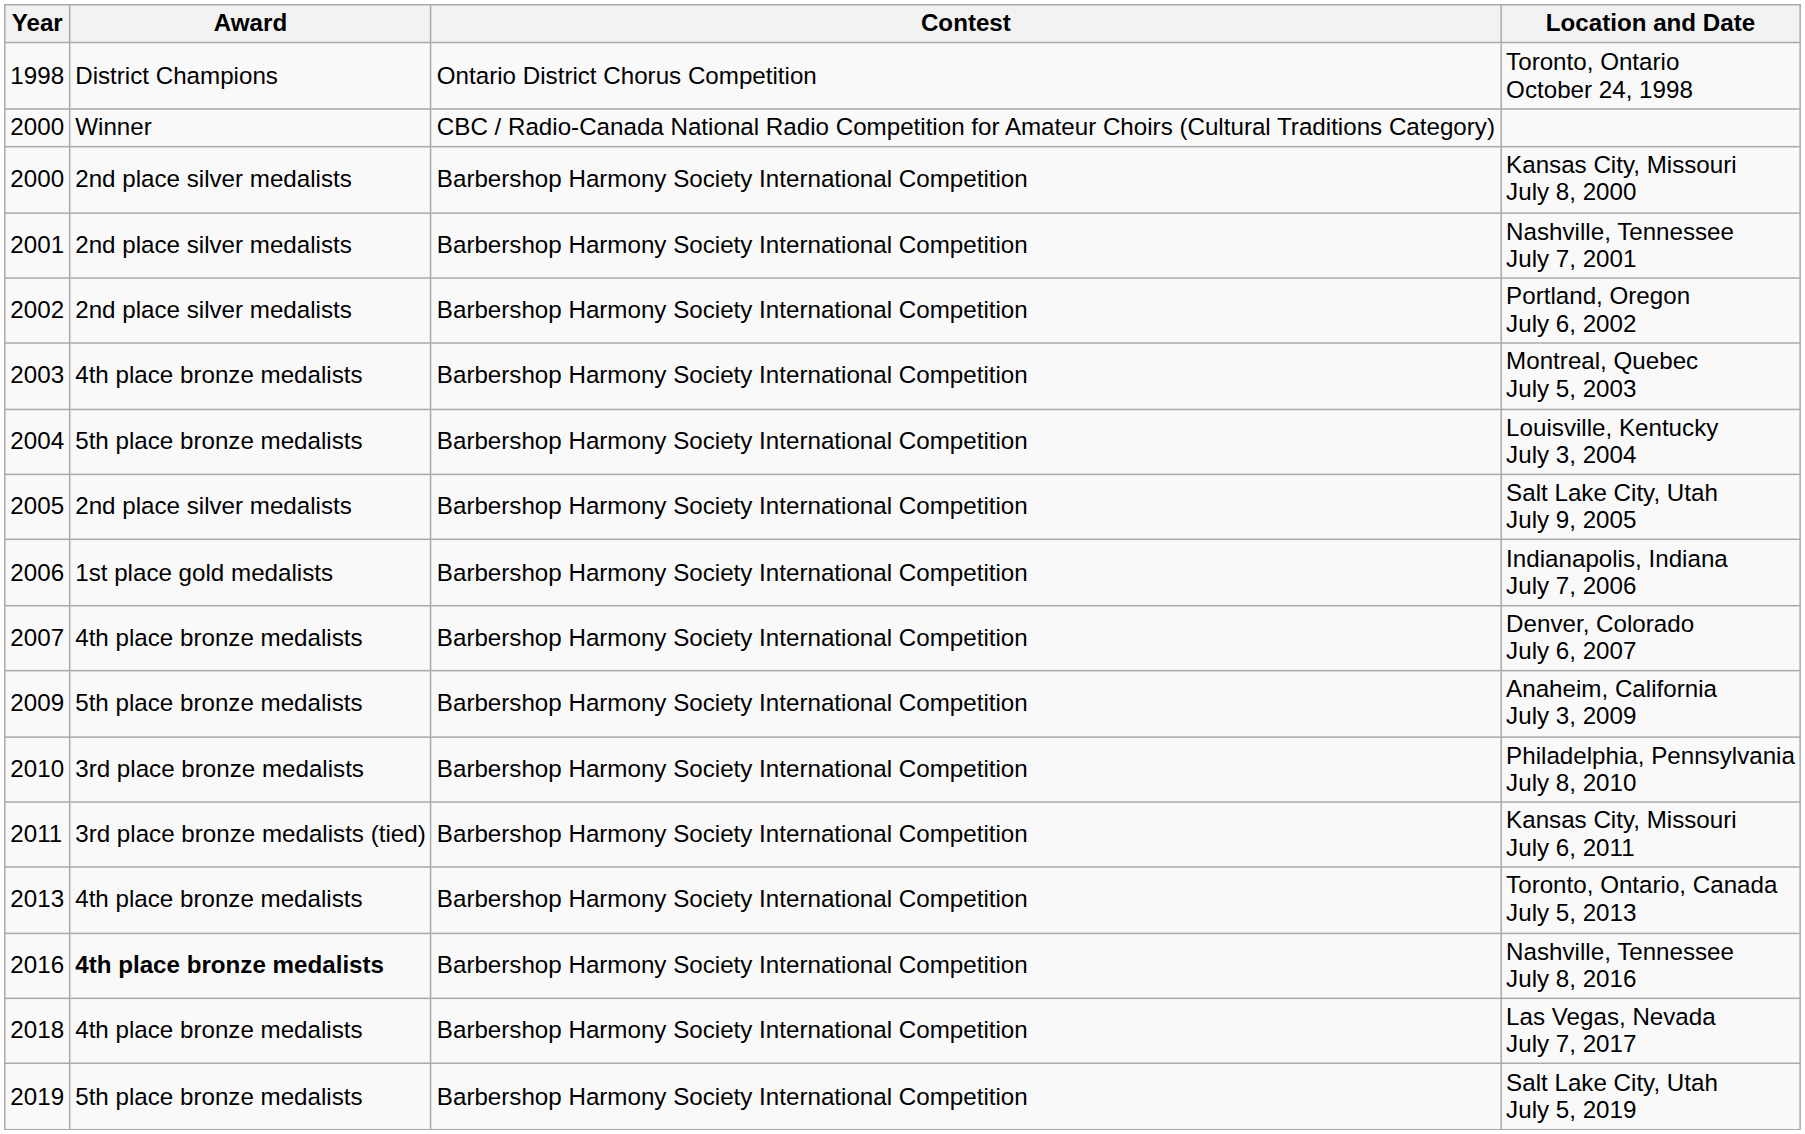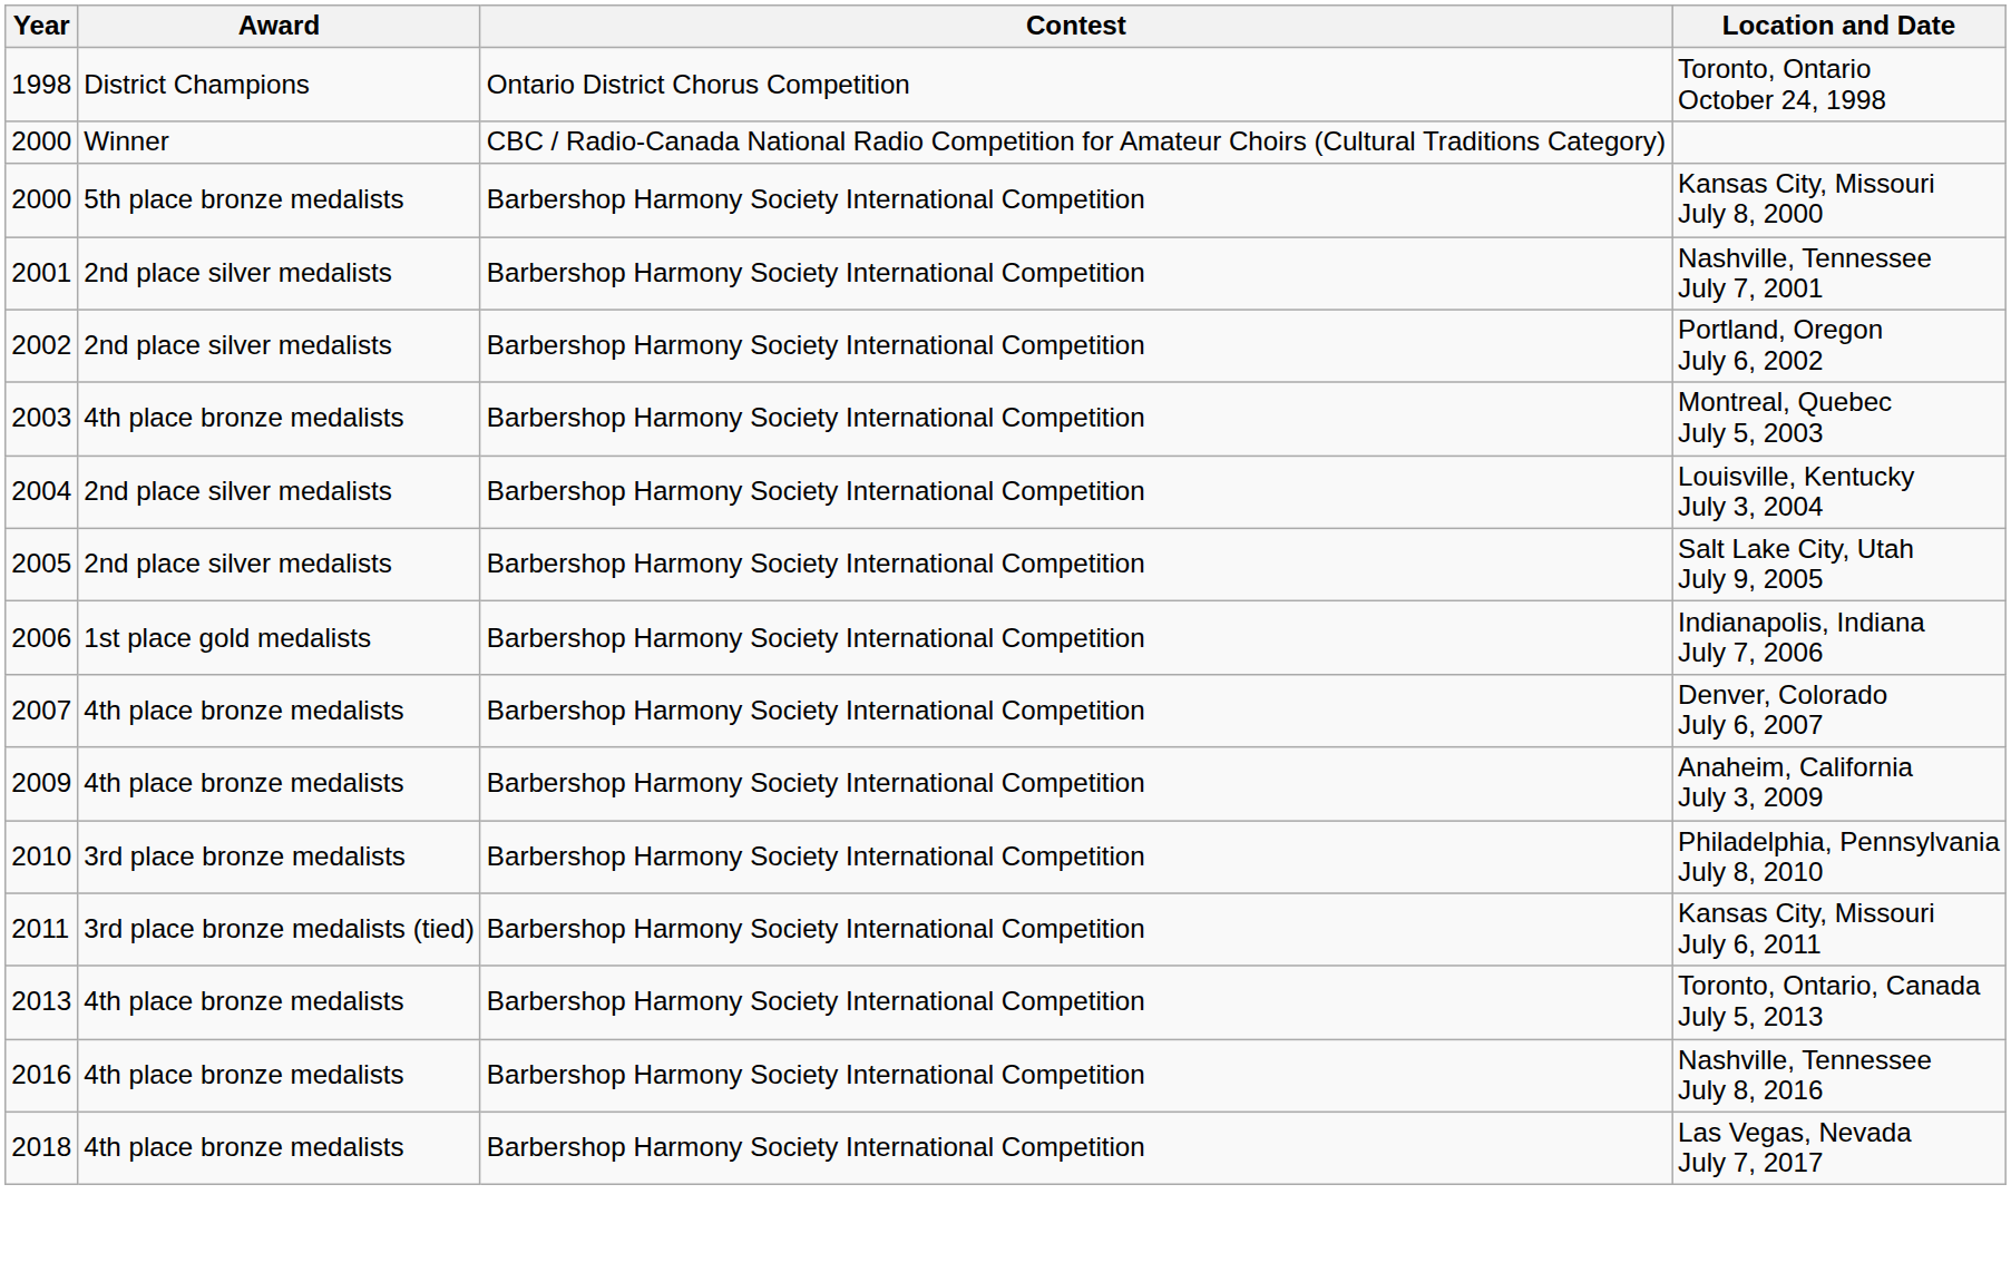 <table class="wikitable sortable">
 <tr>
 <th>Year</th>
 <th>Award</th>
 <th>Contest</th>
 <th>Location and Date</th>
 </tr>
 <tr>
 <td>1998</td>
 <td>District Champions</td>
 <td>Ontario District Chorus Competition</td>
 <td>Toronto, Ontario<br>October 24, 1998</td>
 </tr>
 <tr>
 <td>2000</td>
 <td>Winner</td>
 <td>CBC / Radio-Canada National Radio Competition for Amateur Choirs (Cultural Traditions Category)</td>
 <td> </td>
 </tr>
 <tr>
 <td>2000</td>
-<td>2nd place silver medalists</td>
+<td>5th place bronze medalists</td>
 <td>Barbershop Harmony Society International Competition</td>
 <td>Kansas City, Missouri<br>July 8, 2000</td>
 </tr>
 <tr>
 <td>2001</td>
 <td>2nd place silver medalists</td>
 <td>Barbershop Harmony Society International Competition</td>
 <td>Nashville, Tennessee<br>July 7, 2001</td>
 </tr>
 <tr>
 <td>2002</td>
 <td>2nd place silver medalists</td>
 <td>Barbershop Harmony Society International Competition</td>
 <td>Portland, Oregon<br>July 6, 2002</td>
 </tr>
 <tr>
 <td>2003</td>
 <td>4th place bronze medalists</td>
 <td>Barbershop Harmony Society International Competition</td>
 <td>Montreal, Quebec<br>July 5, 2003</td>
 </tr>
 <tr>
 <td>2004</td>
-<td>5th place bronze medalists</td>
+<td>2nd place silver medalists</td>
 <td>Barbershop Harmony Society International Competition</td>
 <td>Louisville, Kentucky<br>July 3, 2004</td>
 </tr>
 <tr>
 <td>2005</td>
 <td>2nd place silver medalists</td>
 <td>Barbershop Harmony Society International Competition</td>
 <td>Salt Lake City, Utah<br>July 9, 2005</td>
 </tr>
 <tr>
 <td>2006</td>
 <td>1st place gold medalists</td>
 <td>Barbershop Harmony Society International Competition</td>
 <td>Indianapolis, Indiana<br>July 7, 2006</td>
 </tr>
 <tr>
 <td>2007</td>
 <td>4th place bronze medalists</td>
 <td>Barbershop Harmony Society International Competition</td>
 <td>Denver, Colorado<br>July 6, 2007</td>
 </tr>
 <tr>
 <td>2009</td>
-<td>5th place bronze medalists</td>
+<td>4th place bronze medalists</td>
 <td>Barbershop Harmony Society International Competition</td>
 <td>Anaheim, California<br>July 3, 2009</td>
 </tr>
 <tr>
 <td>2010</td>
 <td>3rd place bronze medalists</td>
 <td>Barbershop Harmony Society International Competition</td>
 <td>Philadelphia, Pennsylvania<br>July 8, 2010</td>
 </tr>
 <tr>
 <td>2011</td>
 <td>3rd place bronze medalists (tied)</td>
 <td>Barbershop Harmony Society International Competition</td>
 <td>Kansas City, Missouri<br>July 6, 2011</td>
 </tr>
 <tr>
 <td>2013</td>
 <td>4th place bronze medalists</td>
 <td>Barbershop Harmony Society International Competition</td>
 <td>Toronto, Ontario, Canada<br>July 5, 2013</td>
 </tr>
 <tr>
 <td>2016</td>
-<td><strong>4th place bronze medalists</strong></td>
+<td>4th place bronze medalists</td>
 <td>Barbershop Harmony Society International Competition</td>
 <td>Nashville, Tennessee<br>July 8, 2016</td>
 </tr>
 <tr>
 <td>2018</td>
 <td>4th place bronze medalists</td>
 <td>Barbershop Harmony Society International Competition</td>
 <td>Las Vegas, Nevada<br>July 7, 2017</td>
 </tr>
-<tr>
-<td>2019</td>
-<td>5th place bronze medalists</td>
-<td>Barbershop Harmony Society International Competition</td>
-<td>Salt Lake City, Utah<br>July 5, 2019</td>
-</tr>
 </table>
